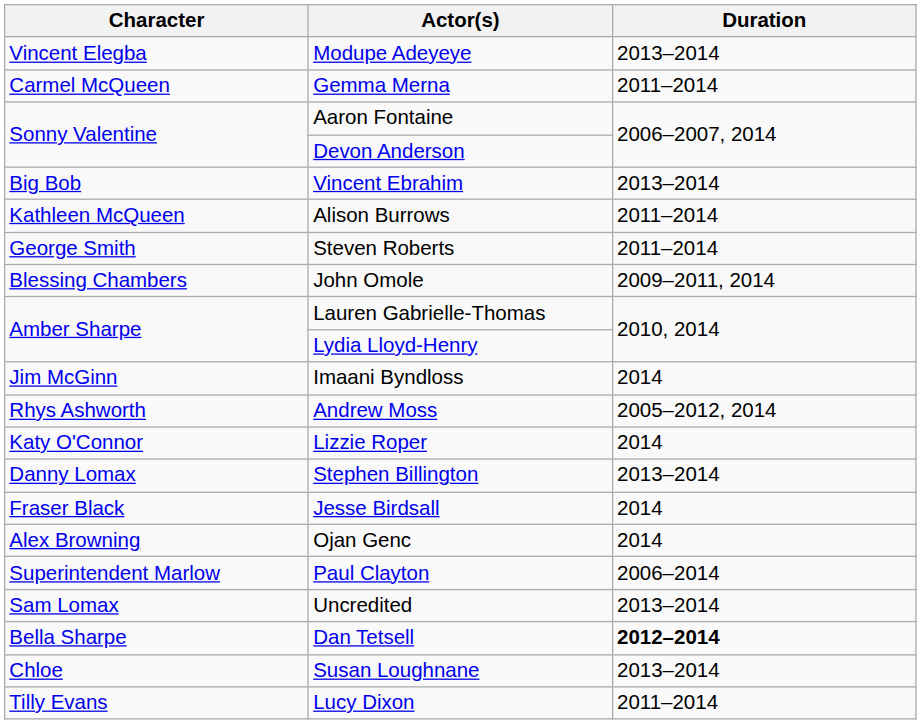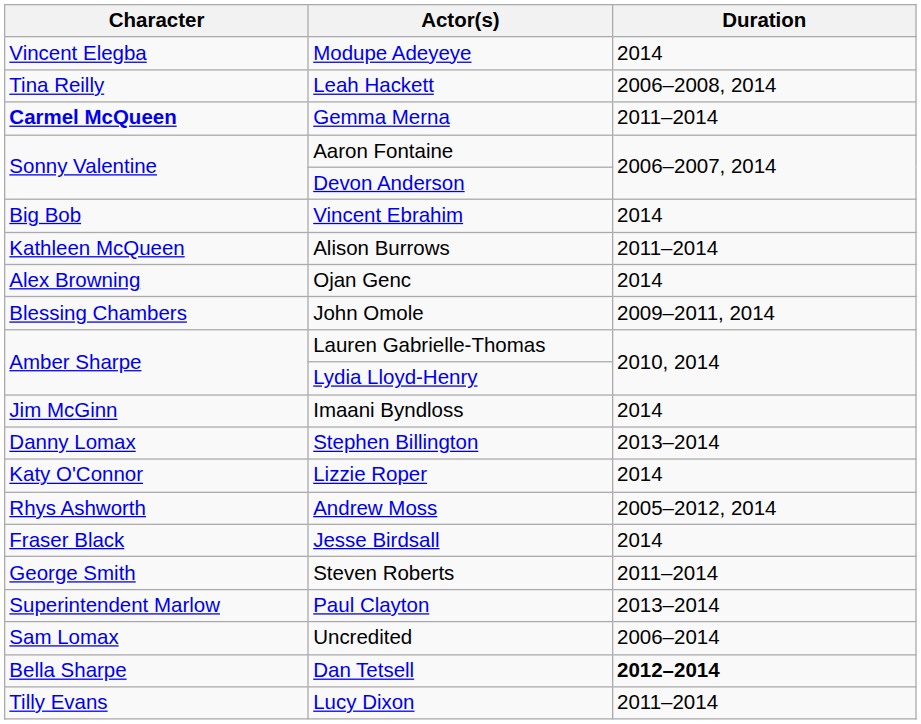 <table class="wikitable sortable sticky-header">
 <tr>
 <th scope="col" style="width:230px;">Character</th>
 <th scope="col" style="width:230px;">Actor(s)</th>
 <th scope="col" style="width:230px;">Duration</th>
 </tr>
 <tr>
 <td><a href='#'>Vincent Elegba</a></td>
 <td><a href='#'>Modupe Adeyeye</a></td>
-<td>2013–2014</td>
+<td>2014</td>
 </tr>
 <tr>
-<td><a href='#'>Carmel McQueen</a></td>
+<td><a href='#'>Tina Reilly</a></td>
+<td><a href='#'>Leah Hackett</a></td>
+<td>2006–2008, 2014</td>
+</tr>
+<tr>
+<td><strong><a href='#'>Carmel McQueen</a></strong></td>
 <td><a href='#'>Gemma Merna</a></td>
 <td>2011–2014</td>
 </tr>
 <tr>
 <td rowspan="2"><a href='#'>Sonny Valentine</a></td>
 <td>Aaron Fontaine</td>
 <td rowspan="2">2006–2007, 2014</td>
 </tr>
 <tr>
 <td><a href='#'>Devon Anderson</a></td>
 </tr>
 <tr>
 <td><a href='#'>Big Bob</a></td>
 <td><a href='#'>Vincent Ebrahim</a></td>
-<td>2013–2014</td>
+<td>2014</td>
 </tr>
 <tr>
 <td><a href='#'>Kathleen McQueen</a></td>
 <td>Alison Burrows</td>
 <td>2011–2014</td>
 </tr>
 <tr>
-<td><a href='#'>George Smith</a></td>
-<td>Steven Roberts</td>
-<td>2011–2014</td>
+<td><a href='#'>Alex Browning</a></td>
+<td>Ojan Genc</td>
+<td>2014</td>
 </tr>
 <tr>
 <td><a href='#'>Blessing Chambers</a></td>
 <td>John Omole</td>
 <td>2009–2011, 2014</td>
 </tr>
 <tr>
 <td rowspan="2"><a href='#'>Amber Sharpe</a></td>
 <td>Lauren Gabrielle-Thomas</td>
 <td rowspan="2">2010, 2014</td>
 </tr>
 <tr>
 <td><a href='#'>Lydia Lloyd-Henry</a></td>
 </tr>
 <tr>
 <td><a href='#'>Jim McGinn</a></td>
 <td>Imaani Byndloss</td>
 <td>2014</td>
 </tr>
 <tr>
-<td><a href='#'>Rhys Ashworth</a></td>
-<td><a href='#'>Andrew Moss</a></td>
-<td>2005–2012, 2014</td>
+<td><a href='#'>Danny Lomax</a></td>
+<td><a href='#'>Stephen Billington</a></td>
+<td>2013–2014</td>
 </tr>
 <tr>
 <td><a href='#'>Katy O'Connor</a></td>
 <td><a href='#'>Lizzie Roper</a></td>
 <td>2014</td>
 </tr>
 <tr>
-<td><a href='#'>Danny Lomax</a></td>
-<td><a href='#'>Stephen Billington</a></td>
-<td>2013–2014</td>
+<td><a href='#'>Rhys Ashworth</a></td>
+<td><a href='#'>Andrew Moss</a></td>
+<td>2005–2012, 2014</td>
 </tr>
 <tr>
 <td><a href='#'>Fraser Black</a></td>
 <td><a href='#'>Jesse Birdsall</a></td>
 <td>2014</td>
 </tr>
 <tr>
-<td><a href='#'>Alex Browning</a></td>
-<td>Ojan Genc</td>
-<td>2014</td>
+<td><a href='#'>George Smith</a></td>
+<td>Steven Roberts</td>
+<td>2011–2014</td>
 </tr>
 <tr>
 <td><a href='#'>Superintendent Marlow</a></td>
 <td><a href='#'>Paul Clayton</a></td>
-<td>2006–2014</td>
+<td>2013–2014</td>
 </tr>
 <tr>
 <td><a href='#'>Sam Lomax</a></td>
 <td>Uncredited</td>
-<td>2013–2014</td>
+<td>2006–2014</td>
 </tr>
 <tr>
 <td><a href='#'>Bella Sharpe</a></td>
 <td><a href='#'>Dan Tetsell</a></td>
 <td><strong>2012–2014</strong></td>
 </tr>
 <tr>
-<td><a href='#'>Chloe</a></td>
-<td><a href='#'>Susan Loughnane</a></td>
-<td>2013–2014</td>
-</tr>
-<tr>
 <td><a href='#'>Tilly Evans</a></td>
 <td><a href='#'>Lucy Dixon</a></td>
 <td>2011–2014</td>
 </tr>
 </table>
